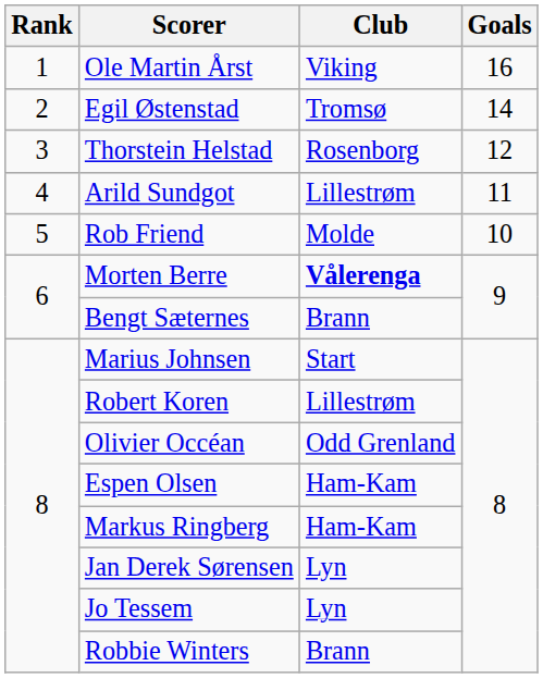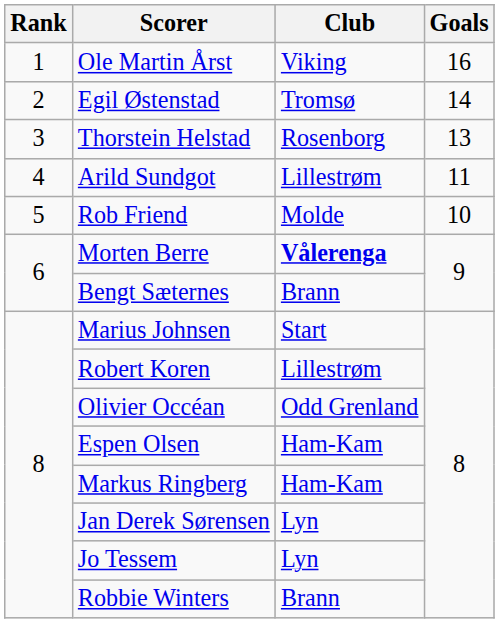 <table class="wikitable" style="text-align:center">
 <tr>
 <th>Rank</th>
 <th>Scorer</th>
 <th>Club</th>
 <th>Goals</th>
 </tr>
 <tr>
 <td>1</td>
 <td align="left"> <a href='#'>Ole Martin Årst</a></td>
 <td align="left"><a href='#'>Viking</a></td>
 <td>16</td>
 </tr>
 <tr>
 <td>2</td>
 <td align="left"> <a href='#'>Egil Østenstad</a></td>
 <td align="left"><a href='#'>Tromsø</a></td>
 <td>14</td>
 </tr>
 <tr>
 <td>3</td>
 <td align="left"> <a href='#'>Thorstein Helstad</a></td>
 <td align="left"><a href='#'>Rosenborg</a></td>
-<td>12</td>
+<td>13</td>
 </tr>
 <tr>
 <td>4</td>
 <td align="left"> <a href='#'>Arild Sundgot</a></td>
 <td align="left"><a href='#'>Lillestrøm</a></td>
 <td>11</td>
 </tr>
 <tr>
 <td>5</td>
 <td align="left"> <a href='#'>Rob Friend</a></td>
 <td align="left"><a href='#'>Molde</a></td>
 <td>10</td>
 </tr>
 <tr>
 <td rowspan="2">6</td>
 <td align="left"> <a href='#'>Morten Berre</a></td>
 <td align="left"><strong><a href='#'>Vålerenga</a></strong></td>
 <td rowspan="2">9</td>
 </tr>
 <tr>
 <td align="left"> <a href='#'>Bengt Sæternes</a></td>
 <td align="left"><a href='#'>Brann</a></td>
 </tr>
 <tr>
 <td rowspan="8">8</td>
 <td align="left"> <a href='#'>Marius Johnsen</a></td>
 <td align="left"><a href='#'>Start</a></td>
 <td rowspan="8">8</td>
 </tr>
 <tr>
 <td align="left"> <a href='#'>Robert Koren</a></td>
 <td align="left"><a href='#'>Lillestrøm</a></td>
 </tr>
 <tr>
 <td align="left"> <a href='#'>Olivier Occéan</a></td>
 <td align="left"><a href='#'>Odd Grenland</a></td>
 </tr>
 <tr>
 <td align="left"> <a href='#'>Espen Olsen</a></td>
 <td align="left"><a href='#'>Ham-Kam</a></td>
 </tr>
 <tr>
 <td align="left"> <a href='#'>Markus Ringberg</a></td>
 <td align="left"><a href='#'>Ham-Kam</a></td>
 </tr>
 <tr>
 <td align="left"> <a href='#'>Jan Derek Sørensen</a></td>
 <td align="left"><a href='#'>Lyn</a></td>
 </tr>
 <tr>
 <td align="left"> <a href='#'>Jo Tessem</a></td>
 <td align="left"><a href='#'>Lyn</a></td>
 </tr>
 <tr>
 <td align="left"> <a href='#'>Robbie Winters</a></td>
 <td align="left"><a href='#'>Brann</a></td>
 </tr>
 </table>
